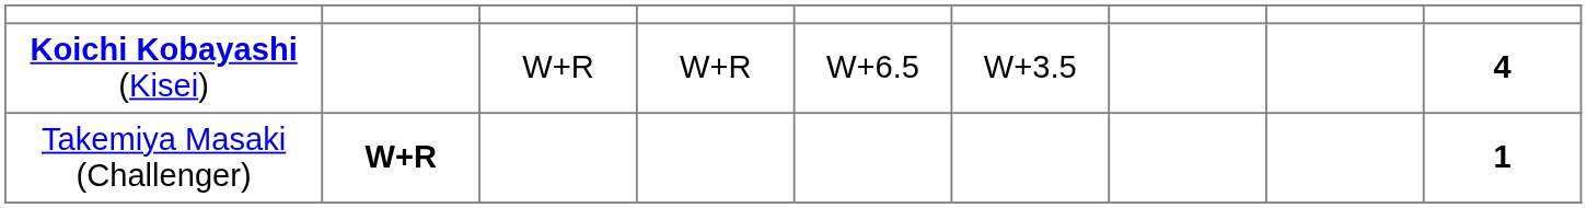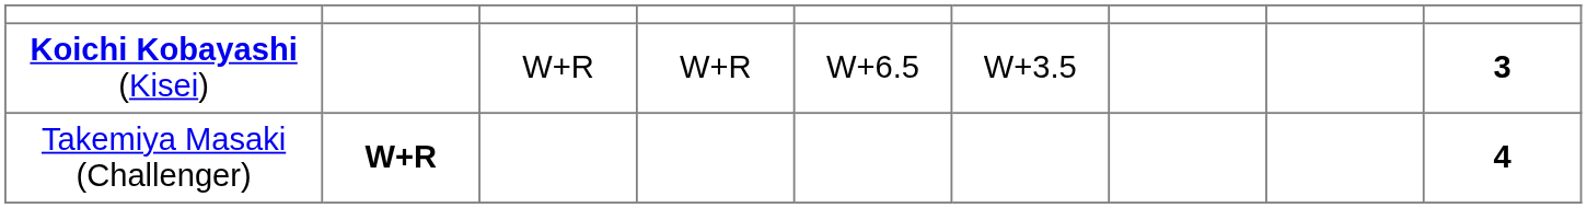 <table class="toccolours" border="1" cellpadding="4" cellspacing="0" style="border-collapse: collapse; margin:0;">
 <tr>
 <th width=150></th>
 <th width=70></th>
 <th width=70></th>
 <th width=70></th>
 <th width=70></th>
 <th width=70></th>
 <th width=70></th>
 <th width=70></th>
 <th width=70></th>
 </tr>
 <tr align=center>
 <td><strong><a href='#'>Koichi Kobayashi</a></strong><br> (<a href='#'>Kisei</a>)</td>
 <td></td>
 <td>W+R</td>
 <td>W+R</td>
 <td>W+6.5</td>
 <td>W+3.5</td>
 <td></td>
 <td></td>
-<td><strong>4</strong></td>
+<td><strong>3</strong></td>
 </tr>
 <tr align=center>
 <td><a href='#'>Takemiya Masaki</a><br> (Challenger)</td>
 <td><strong>W+R</strong></td>
 <td></td>
 <td></td>
 <td></td>
 <td></td>
 <td></td>
 <td></td>
-<td><strong>1</strong></td>
+<td><strong>4</strong></td>
 </tr>
 </table>
